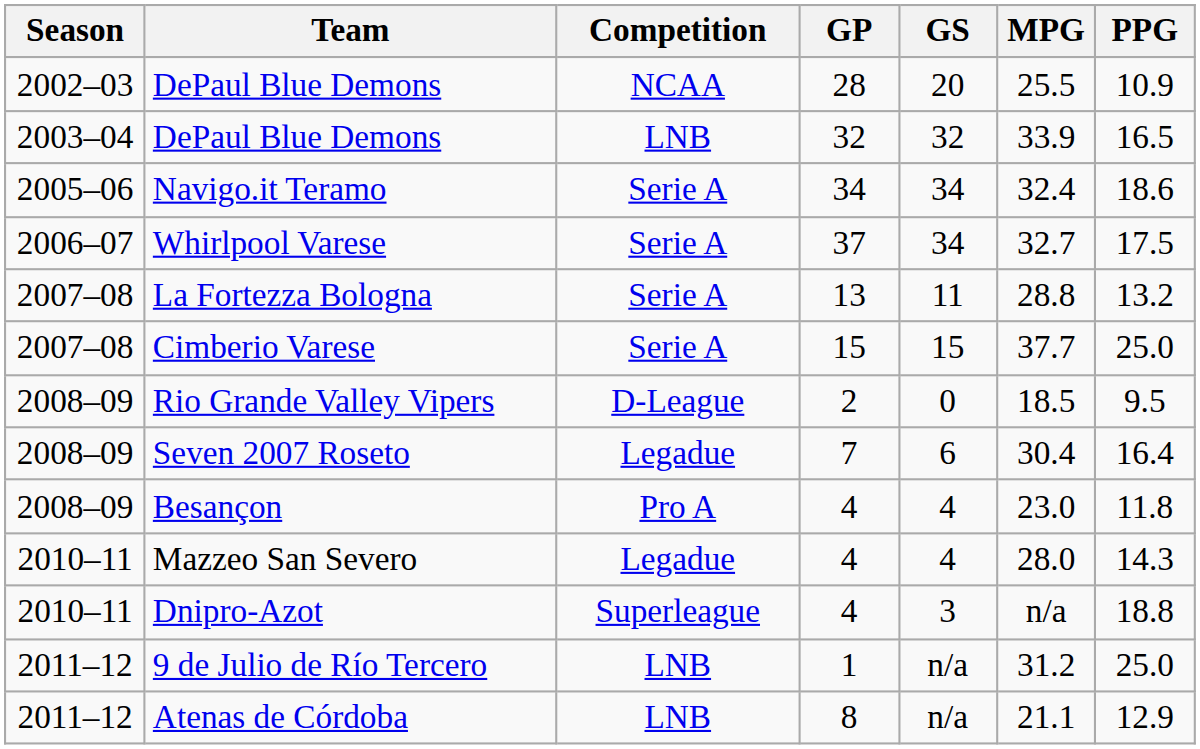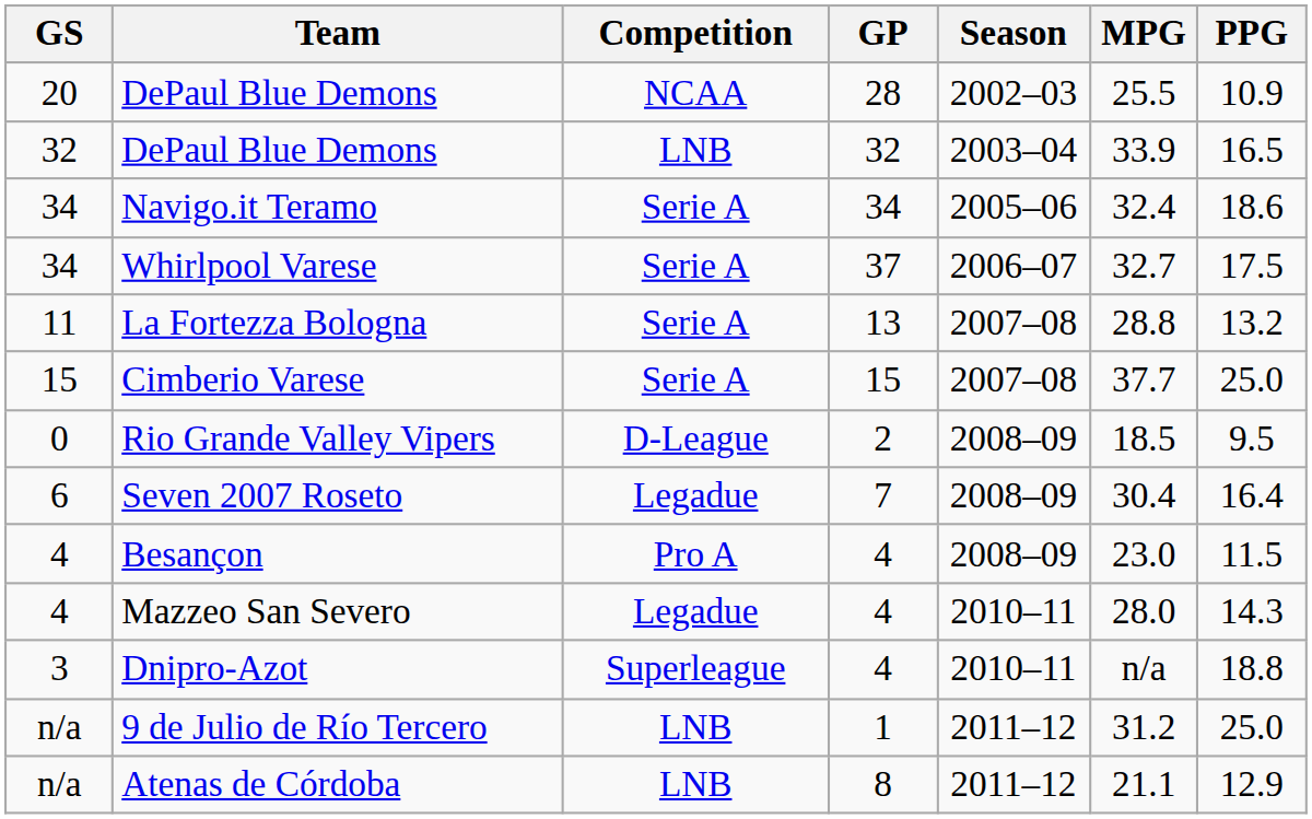 <table class="wikitable" style="text-align:center">
 <tr>
-<th width="60">Season</th>
+<th width="40">GS</th>
 <th width="190">Team</th>
 <th width="110">Competition</th>
 <th width="40">GP</th>
-<th width="40">GS</th>
+<th width="60">Season</th>
 <th width="40">MPG</th>
 <th width="40">PPG</th>
 </tr>
 <tr>
-<td>2002–03</td>
+<td>20</td>
 <td align="left"> <a href='#'>DePaul Blue Demons</a></td>
 <td><a href='#'>NCAA</a></td>
 <td>28</td>
-<td>20</td>
+<td>2002–03</td>
 <td>25.5</td>
 <td>10.9</td>
 </tr>
 <tr>
-<td>2003–04</td>
+<td>32</td>
 <td align="left"> <a href='#'>DePaul Blue Demons</a></td>
 <td><a href='#'>LNB</a></td>
 <td>32</td>
-<td>32</td>
+<td>2003–04</td>
 <td>33.9</td>
 <td>16.5</td>
 </tr>
 <tr>
-<td>2005–06</td>
+<td>34</td>
 <td align="left"> <a href='#'>Navigo.it Teramo</a></td>
 <td><a href='#'>Serie A</a></td>
 <td>34</td>
-<td>34</td>
+<td>2005–06</td>
 <td>32.4</td>
 <td>18.6</td>
 </tr>
 <tr>
-<td>2006–07</td>
+<td>34</td>
 <td align="left"> <a href='#'>Whirlpool Varese</a></td>
 <td><a href='#'>Serie A</a></td>
 <td>37</td>
-<td>34</td>
+<td>2006–07</td>
 <td>32.7</td>
 <td>17.5</td>
 </tr>
 <tr>
-<td>2007–08</td>
+<td>11</td>
 <td align="left"> <a href='#'>La Fortezza Bologna</a></td>
 <td><a href='#'>Serie A</a></td>
 <td>13</td>
-<td>11</td>
+<td>2007–08</td>
 <td>28.8</td>
 <td>13.2</td>
 </tr>
 <tr>
-<td>2007–08</td>
+<td>15</td>
 <td align="left"> <a href='#'>Cimberio Varese</a></td>
 <td><a href='#'>Serie A</a></td>
 <td>15</td>
-<td>15</td>
+<td>2007–08</td>
 <td>37.7</td>
 <td>25.0</td>
 </tr>
 <tr>
-<td>2008–09</td>
+<td>0</td>
 <td align="left"> <a href='#'>Rio Grande Valley Vipers</a></td>
 <td><a href='#'>D-League</a></td>
 <td>2</td>
-<td>0</td>
+<td>2008–09</td>
 <td>18.5</td>
 <td>9.5</td>
 </tr>
 <tr>
-<td>2008–09</td>
+<td>6</td>
 <td align="left"> <a href='#'>Seven 2007 Roseto</a></td>
 <td><a href='#'>Legadue</a></td>
 <td>7</td>
-<td>6</td>
+<td>2008–09</td>
 <td>30.4</td>
 <td>16.4</td>
 </tr>
 <tr>
-<td>2008–09</td>
+<td>4</td>
 <td align="left"> <a href='#'>Besançon</a></td>
 <td><a href='#'>Pro A</a></td>
 <td>4</td>
-<td>4</td>
+<td>2008–09</td>
 <td>23.0</td>
-<td>11.8</td>
+<td>11.5</td>
 </tr>
 <tr>
-<td>2010–11</td>
+<td>4</td>
 <td align="left"> Mazzeo San Severo</td>
 <td><a href='#'>Legadue</a></td>
 <td>4</td>
-<td>4</td>
+<td>2010–11</td>
 <td>28.0</td>
 <td>14.3</td>
 </tr>
 <tr>
-<td>2010–11</td>
+<td>3</td>
 <td align="left"> <a href='#'>Dnipro-Azot</a></td>
 <td><a href='#'>Superleague</a></td>
 <td>4</td>
-<td>3</td>
+<td>2010–11</td>
 <td>n/a</td>
 <td>18.8</td>
 </tr>
 <tr>
-<td>2011–12</td>
+<td>n/a</td>
 <td align="left"> <a href='#'>9 de Julio de Río Tercero</a></td>
 <td><a href='#'>LNB</a></td>
 <td>1</td>
-<td>n/a</td>
+<td>2011–12</td>
 <td>31.2</td>
 <td>25.0</td>
 </tr>
 <tr>
-<td>2011–12</td>
+<td>n/a</td>
 <td align="left"> <a href='#'>Atenas de Córdoba</a></td>
 <td><a href='#'>LNB</a></td>
 <td>8</td>
-<td>n/a</td>
+<td>2011–12</td>
 <td>21.1</td>
 <td>12.9</td>
 </tr>
 </table>
